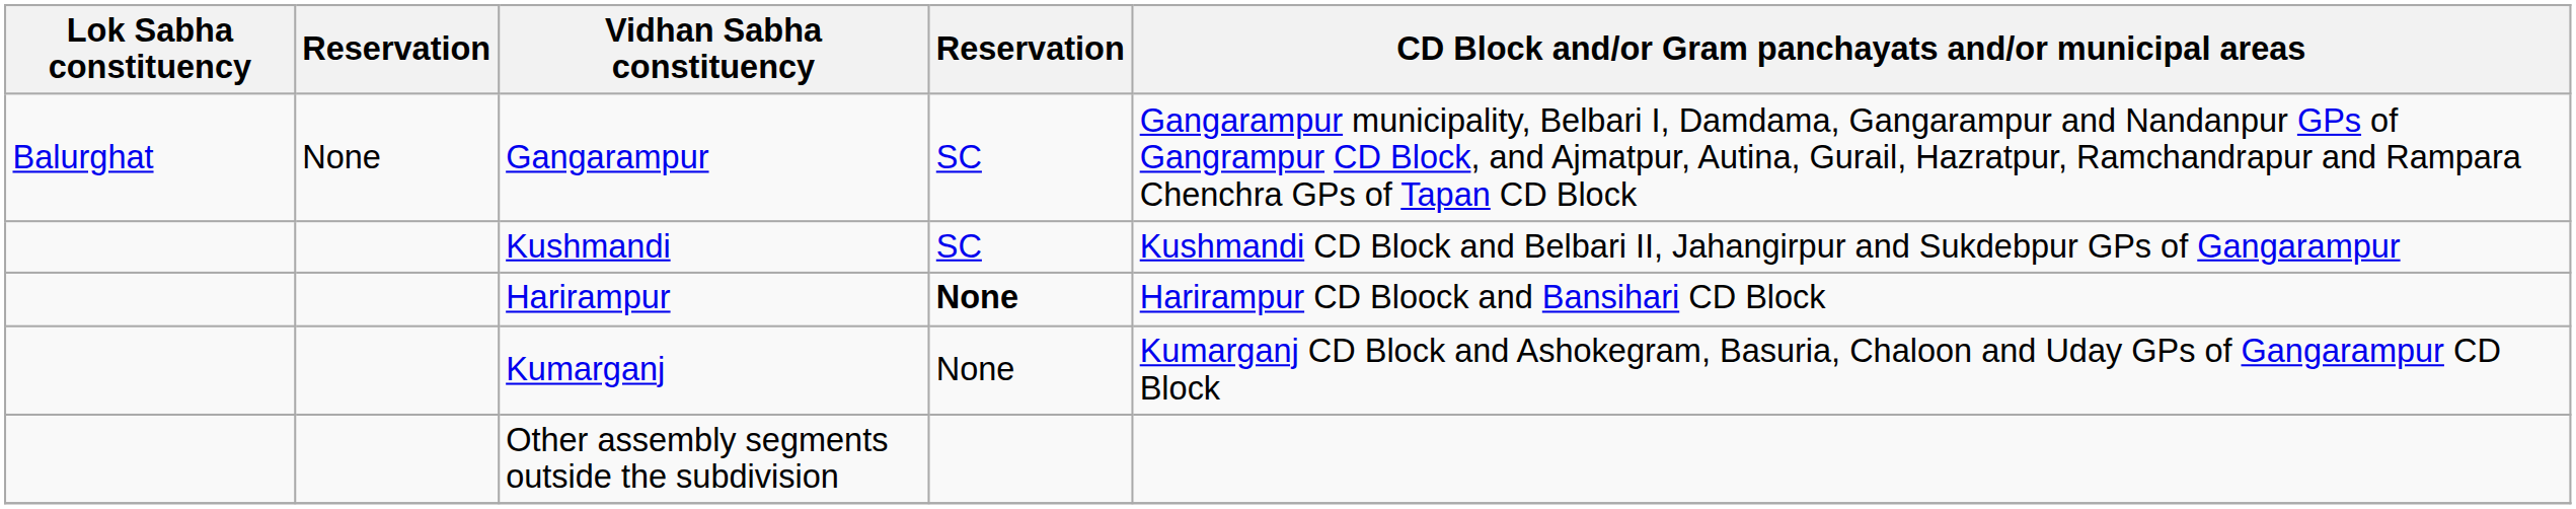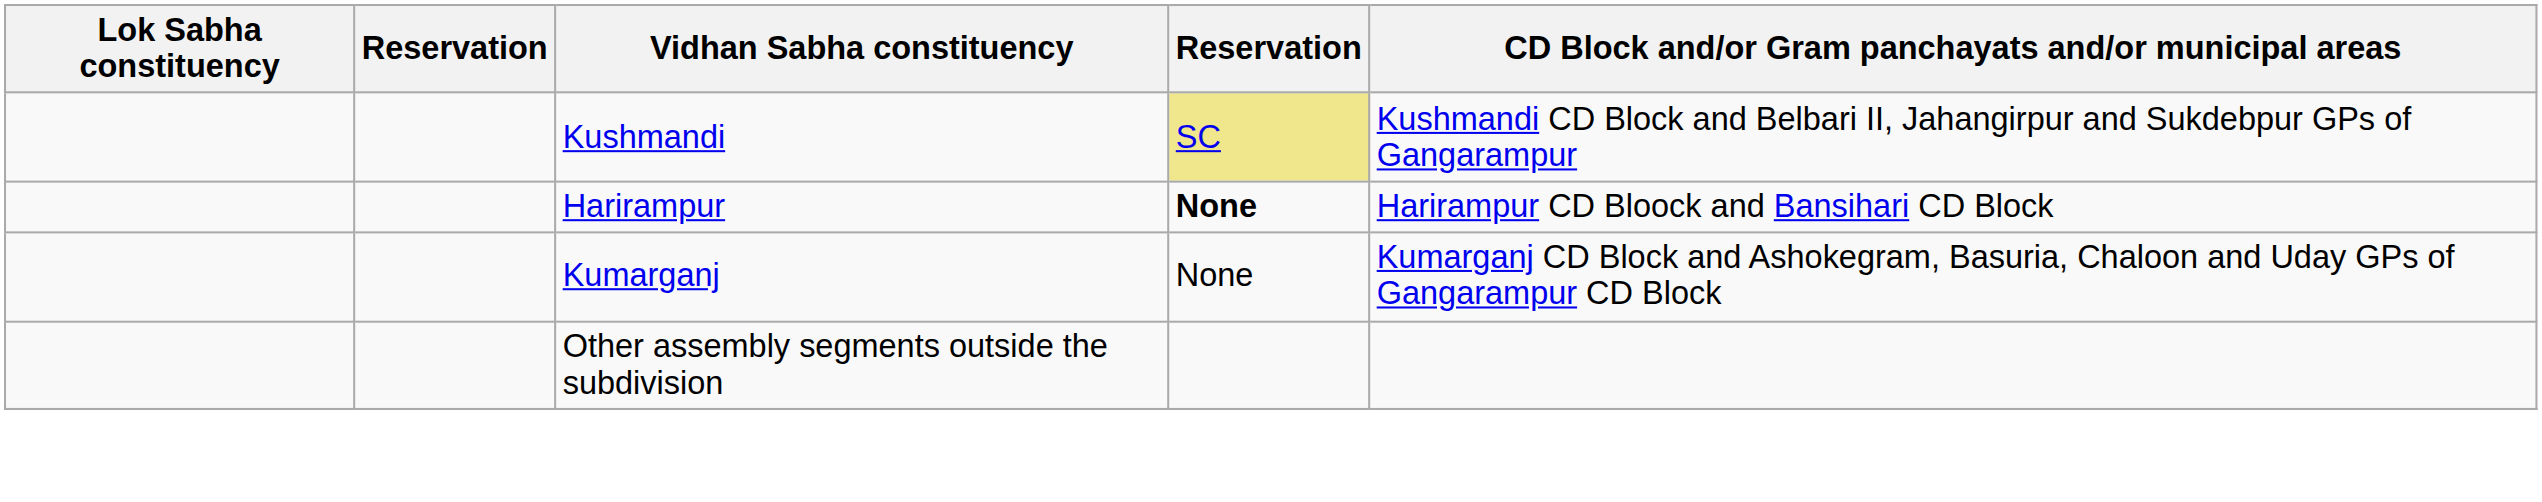 <table class="wikitable sortable">
 <tr>
 <th>Lok Sabha constituency</th>
 <th>Reservation</th>
 <th>Vidhan Sabha constituency</th>
 <th>Reservation</th>
 <th>CD Block and/or Gram panchayats and/or municipal areas</th>
 </tr>
 <tr>
-<td><a href='#'>Balurghat</a></td>
-<td>None</td>
-<td><a href='#'>Gangarampur</a></td>
-<td><a href='#'>SC</a></td>
-<td><a href='#'>Gangarampur</a> municipality, Belbari I, Damdama, Gangarampur and Nandanpur <a href='#'>GPs</a> of <a href='#'>Gangrampur</a> <a href='#'>CD Block</a>, and Ajmatpur, Autina, Gurail, Hazratpur, Ramchandrapur and Rampara Chenchra GPs of <a href='#'>Tapan</a> CD Block</td>
-</tr>
-<tr>
 <td></td>
 <td></td>
 <td><a href='#'>Kushmandi</a></td>
-<td><a href='#'>SC</a></td>
+<td style="background: khaki;"><a href='#'>SC</a></td>
 <td><a href='#'>Kushmandi</a> CD Block and Belbari II, Jahangirpur and Sukdebpur GPs of <a href='#'>Gangarampur</a></td>
 </tr>
 <tr>
 <td></td>
 <td></td>
 <td><a href='#'>Harirampur</a></td>
 <td><strong>None</strong></td>
 <td><a href='#'>Harirampur</a> CD Bloock and <a href='#'>Bansihari</a> CD Block</td>
 </tr>
 <tr>
 <td></td>
 <td></td>
 <td><a href='#'>Kumarganj</a></td>
 <td>None</td>
 <td><a href='#'>Kumarganj</a> CD Block and Ashokegram, Basuria, Chaloon and Uday GPs of <a href='#'>Gangarampur</a> CD Block</td>
 </tr>
 <tr>
 <td></td>
 <td></td>
 <td>Other assembly segments outside the subdivision</td>
 <td></td>
 <td></td>
 </tr>
 <tr>
 </tr>
 </table>
